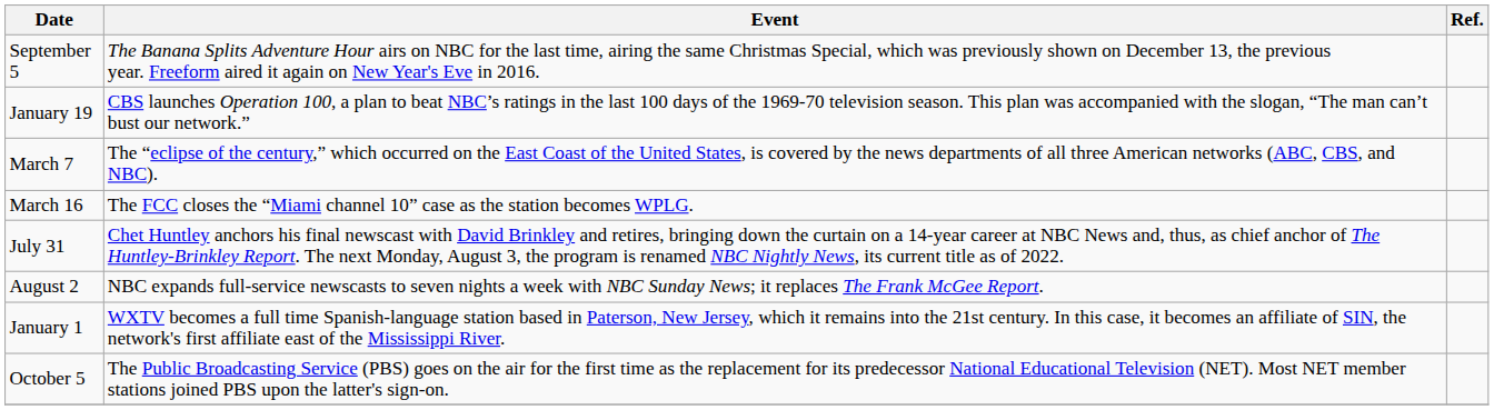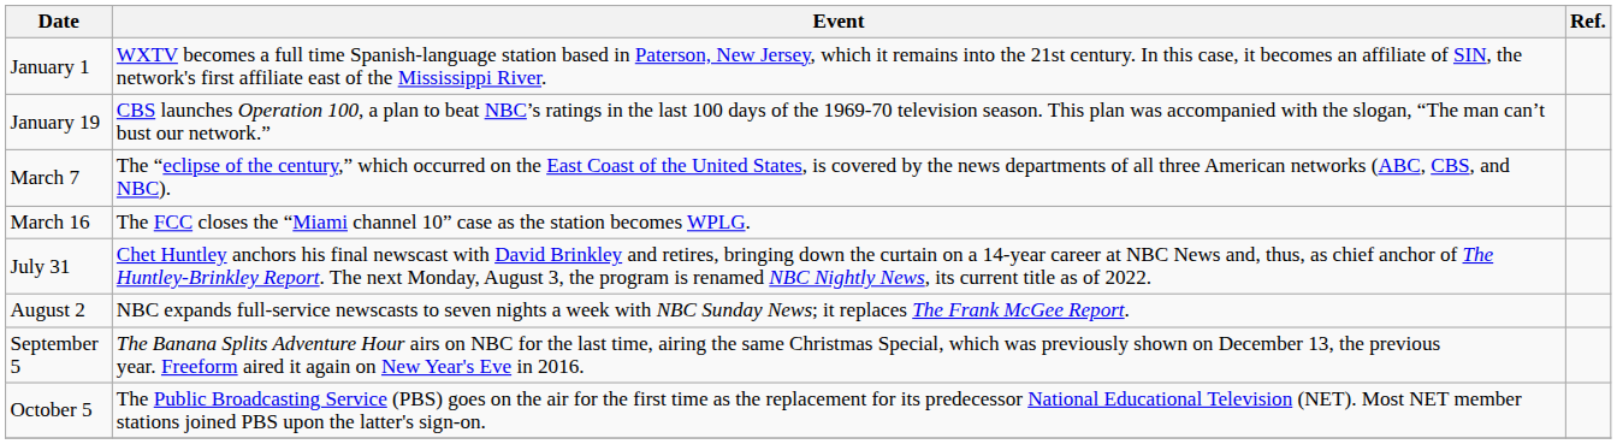 <table class="wikitable sortable">
 <tr>
 <th>Date</th>
 <th>Event</th>
 <th>Ref.</th>
 </tr>
 <tr>
-<td>September 5</td>
-<td><em>The Banana Splits Adventure Hour</em> airs on NBC for the last time, airing the same Christmas Special, which was previously shown on December 13, the previous year. <a href='#'>Freeform</a> aired it again on <a href='#'>New Year's Eve</a> in 2016.</td>
+<td>January 1</td>
+<td><a href='#'>WXTV</a> becomes a full time Spanish-language station based in <a href='#'>Paterson, New Jersey</a>, which it remains into the 21st century. In this case, it becomes an affiliate of <a href='#'>SIN</a>, the network's first affiliate east of the <a href='#'>Mississippi River</a>.</td>
 <td></td>
 </tr>
 <tr>
 <td>January 19</td>
 <td><a href='#'>CBS</a> launches <em>Operation 100</em>, a plan to beat <a href='#'>NBC</a>’s ratings in the last 100 days of the 1969-70 television season. This plan was accompanied with the slogan, “The man can’t bust our network.”</td>
 <td></td>
 </tr>
 <tr>
 <td>March 7</td>
 <td>The “<a href='#'>eclipse of the century</a>,” which occurred on the <a href='#'>East Coast of the United States</a>, is covered by the news departments of all three American networks (<a href='#'>ABC</a>, <a href='#'>CBS</a>, and <a href='#'>NBC</a>).</td>
 <td></td>
 </tr>
 <tr>
 <td>March 16</td>
 <td>The <a href='#'>FCC</a> closes the “<a href='#'>Miami</a> channel 10” case as the station becomes <a href='#'>WPLG</a>.</td>
 <td></td>
 </tr>
 <tr>
 <td>July 31</td>
 <td><a href='#'>Chet Huntley</a> anchors his final newscast with <a href='#'>David Brinkley</a> and retires, bringing down the curtain on a 14-year career at NBC News and, thus, as chief anchor of <em><a href='#'>The Huntley-Brinkley Report</a></em>. The next Monday, August 3, the program is renamed <em><a href='#'>NBC Nightly News</a></em>, its current title as of 2022.</td>
 <td></td>
 </tr>
 <tr>
 <td>August 2</td>
 <td>NBC expands full-service newscasts to seven nights a week with <em>NBC Sunday News</em>; it replaces <em><a href='#'>The Frank McGee Report</a></em>.</td>
 <td></td>
 </tr>
 <tr>
-<td>January 1</td>
-<td><a href='#'>WXTV</a> becomes a full time Spanish-language station based in <a href='#'>Paterson, New Jersey</a>, which it remains into the 21st century. In this case, it becomes an affiliate of <a href='#'>SIN</a>, the network's first affiliate east of the <a href='#'>Mississippi River</a>.</td>
+<td>September 5</td>
+<td><em>The Banana Splits Adventure Hour</em> airs on NBC for the last time, airing the same Christmas Special, which was previously shown on December 13, the previous year. <a href='#'>Freeform</a> aired it again on <a href='#'>New Year's Eve</a> in 2016.</td>
 <td></td>
 </tr>
 <tr>
 <td>October 5</td>
 <td>The <a href='#'>Public Broadcasting Service</a> (PBS) goes on the air for the first time as the replacement for its predecessor <a href='#'>National Educational Television</a> (NET). Most NET member stations joined PBS upon the latter's sign-on.</td>
 <td></td>
 </tr>
 <tr>
 </tr>
 </table>
